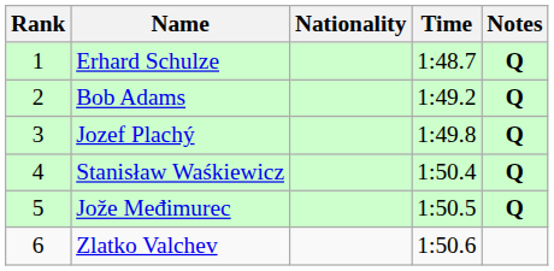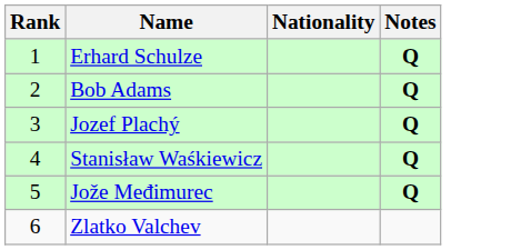 <table class="wikitable sortable" style="text-align:center">
 <tr>
 <th>Rank</th>
 <th>Name</th>
 <th>Nationality</th>
-<th>Time</th>
 <th>Notes</th>
 </tr>
 <tr bgcolor=ccffcc>
 <td>1</td>
 <td align=left><a href='#'>Erhard Schulze</a></td>
 <td align=left></td>
-<td>1:48.7</td>
 <td><strong>Q</strong></td>
 </tr>
 <tr bgcolor=ccffcc>
 <td>2</td>
 <td align=left><a href='#'>Bob Adams</a></td>
 <td align=left></td>
-<td>1:49.2</td>
 <td><strong>Q</strong></td>
 </tr>
 <tr bgcolor=ccffcc>
 <td>3</td>
 <td align=left><a href='#'>Jozef Plachý</a></td>
 <td align=left></td>
-<td>1:49.8</td>
 <td><strong>Q</strong></td>
 </tr>
 <tr bgcolor=ccffcc>
 <td>4</td>
 <td align=left><a href='#'>Stanisław Waśkiewicz</a></td>
 <td align=left></td>
-<td>1:50.4</td>
 <td><strong>Q</strong></td>
 </tr>
 <tr bgcolor=ccffcc>
 <td>5</td>
 <td align=left><a href='#'>Jože Međimurec</a></td>
 <td align=left></td>
-<td>1:50.5</td>
 <td><strong>Q</strong></td>
 </tr>
 <tr>
 <td>6</td>
 <td align=left><a href='#'>Zlatko Valchev</a></td>
 <td align=left></td>
-<td>1:50.6</td>
 <td></td>
 </tr>
 </table>
